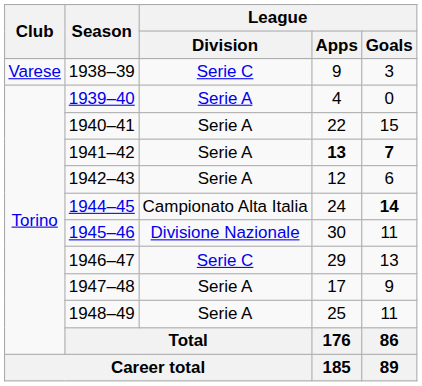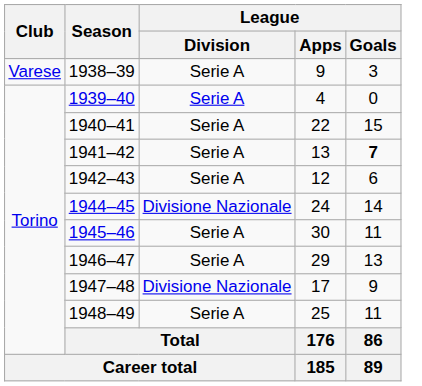 <table class="wikitable" style="text-align:center">
 <tr>
 <th rowspan="2">Club</th>
 <th rowspan="2">Season</th>
 <th colspan="3">League</th>
 </tr>
 <tr>
 <th>Division</th>
 <th>Apps</th>
 <th>Goals</th>
 </tr>
 <tr>
 <td><a href='#'>Varese</a></td>
 <td>1938–39</td>
-<td><a href='#'>Serie C</a></td>
+<td>Serie A</td>
 <td>9</td>
 <td>3</td>
 </tr>
 <tr>
 <td rowspan="10"><a href='#'>Torino</a></td>
 <td><a href='#'>1939–40</a></td>
 <td><a href='#'>Serie A</a></td>
 <td>4</td>
 <td>0</td>
 </tr>
 <tr>
 <td>1940–41</td>
 <td>Serie A</td>
 <td>22</td>
 <td>15</td>
 </tr>
 <tr>
 <td>1941–42</td>
 <td>Serie A</td>
-<td><strong>13</strong></td>
+<td>13</td>
 <td><strong>7</strong></td>
 </tr>
 <tr>
 <td>1942–43</td>
 <td>Serie A</td>
 <td>12</td>
 <td>6</td>
 </tr>
 <tr>
 <td><a href='#'>1944–45</a></td>
-<td>Campionato Alta Italia</td>
+<td><a href='#'>Divisione Nazionale</a></td>
 <td>24</td>
-<td><strong>14</strong></td>
+<td>14</td>
 </tr>
 <tr>
 <td><a href='#'>1945–46</a></td>
-<td><a href='#'>Divisione Nazionale</a></td>
+<td>Serie A</td>
 <td>30</td>
 <td>11</td>
 </tr>
 <tr>
 <td>1946–47</td>
-<td><a href='#'>Serie C</a></td>
+<td>Serie A</td>
 <td>29</td>
 <td>13</td>
 </tr>
 <tr>
 <td>1947–48</td>
-<td>Serie A</td>
+<td><a href='#'>Divisione Nazionale</a></td>
 <td>17</td>
 <td>9</td>
 </tr>
 <tr>
 <td>1948–49</td>
 <td>Serie A</td>
 <td>25</td>
 <td>11</td>
 </tr>
 <tr>
 <th colspan="2">Total</th>
 <th>176</th>
 <th>86</th>
 </tr>
 <tr>
 <th colspan=3>Career total</th>
 <th>185</th>
 <th>89</th>
 </tr>
 </table>
